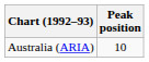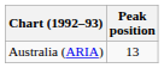 <table class="wikitable">
 <tr>
 <th align="left">Chart (1992–93)</th>
 <th align="left">Peak<br>position</th>
 </tr>
 <tr>
 <td align="left">Australia (<a href='#'>ARIA</a>)</td>
-<td align="center">10</td>
+<td align="center">13</td>
 </tr>
 </table>
